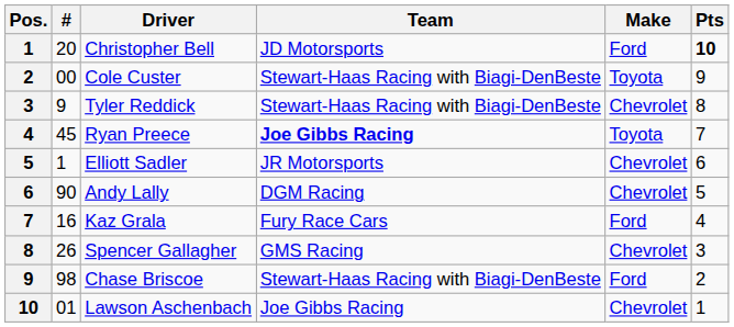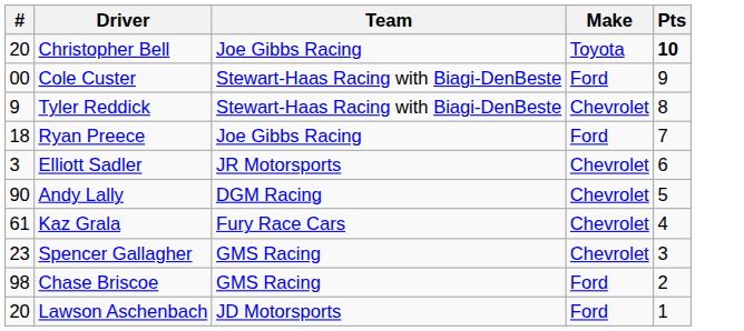 <table class="wikitable" style="font-size:95%">
 <tr>
-<th>Pos.</th>
 <th>#</th>
 <th>Driver</th>
 <th>Team</th>
 <th>Make</th>
 <th>Pts</th>
 </tr>
 <tr>
-<th>1</th>
 <td>20</td>
 <td><a href='#'>Christopher Bell</a></td>
-<td><a href='#'>JD Motorsports</a></td>
-<td><a href='#'>Ford</a></td>
+<td><a href='#'>Joe Gibbs Racing</a></td>
+<td><a href='#'>Toyota</a></td>
 <td><strong>10</strong></td>
 </tr>
 <tr>
-<th>2</th>
 <td>00</td>
 <td><a href='#'>Cole Custer</a></td>
 <td><a href='#'>Stewart-Haas Racing</a> with <a href='#'>Biagi-DenBeste</a></td>
-<td><a href='#'>Toyota</a></td>
+<td><a href='#'>Ford</a></td>
 <td>9</td>
 </tr>
 <tr>
-<th>3</th>
 <td>9</td>
 <td><a href='#'>Tyler Reddick</a></td>
 <td><a href='#'>Stewart-Haas Racing</a> with <a href='#'>Biagi-DenBeste</a></td>
 <td><a href='#'>Chevrolet</a></td>
 <td>8</td>
 </tr>
 <tr>
-<th>4</th>
-<td>45</td>
+<td>18</td>
 <td><a href='#'>Ryan Preece</a></td>
-<td><strong><a href='#'>Joe Gibbs Racing</a></strong></td>
-<td><a href='#'>Toyota</a></td>
+<td><a href='#'>Joe Gibbs Racing</a></td>
+<td><a href='#'>Ford</a></td>
 <td>7</td>
 </tr>
 <tr>
-<th>5</th>
-<td>1</td>
+<td>3</td>
 <td><a href='#'>Elliott Sadler</a></td>
 <td><a href='#'>JR Motorsports</a></td>
 <td><a href='#'>Chevrolet</a></td>
 <td>6</td>
 </tr>
 <tr>
-<th>6</th>
 <td>90</td>
 <td><a href='#'>Andy Lally</a></td>
 <td><a href='#'>DGM Racing</a></td>
 <td><a href='#'>Chevrolet</a></td>
 <td>5</td>
 </tr>
 <tr>
-<th>7</th>
-<td>16</td>
+<td>61</td>
 <td><a href='#'>Kaz Grala</a></td>
 <td><a href='#'>Fury Race Cars</a></td>
-<td><a href='#'>Ford</a></td>
+<td><a href='#'>Chevrolet</a></td>
 <td>4</td>
 </tr>
 <tr>
-<th>8</th>
-<td>26</td>
+<td>23</td>
 <td><a href='#'>Spencer Gallagher</a></td>
 <td><a href='#'>GMS Racing</a></td>
 <td><a href='#'>Chevrolet</a></td>
 <td>3</td>
 </tr>
 <tr>
-<th>9</th>
 <td>98</td>
 <td><a href='#'>Chase Briscoe</a></td>
-<td><a href='#'>Stewart-Haas Racing</a> with <a href='#'>Biagi-DenBeste</a></td>
+<td><a href='#'>GMS Racing</a></td>
 <td><a href='#'>Ford</a></td>
 <td>2</td>
 </tr>
 <tr>
-<th>10</th>
-<td>01</td>
+<td>20</td>
 <td><a href='#'>Lawson Aschenbach</a></td>
-<td><a href='#'>Joe Gibbs Racing</a></td>
-<td><a href='#'>Chevrolet</a></td>
+<td><a href='#'>JD Motorsports</a></td>
+<td><a href='#'>Ford</a></td>
 <td>1</td>
 </tr>
 </table>
